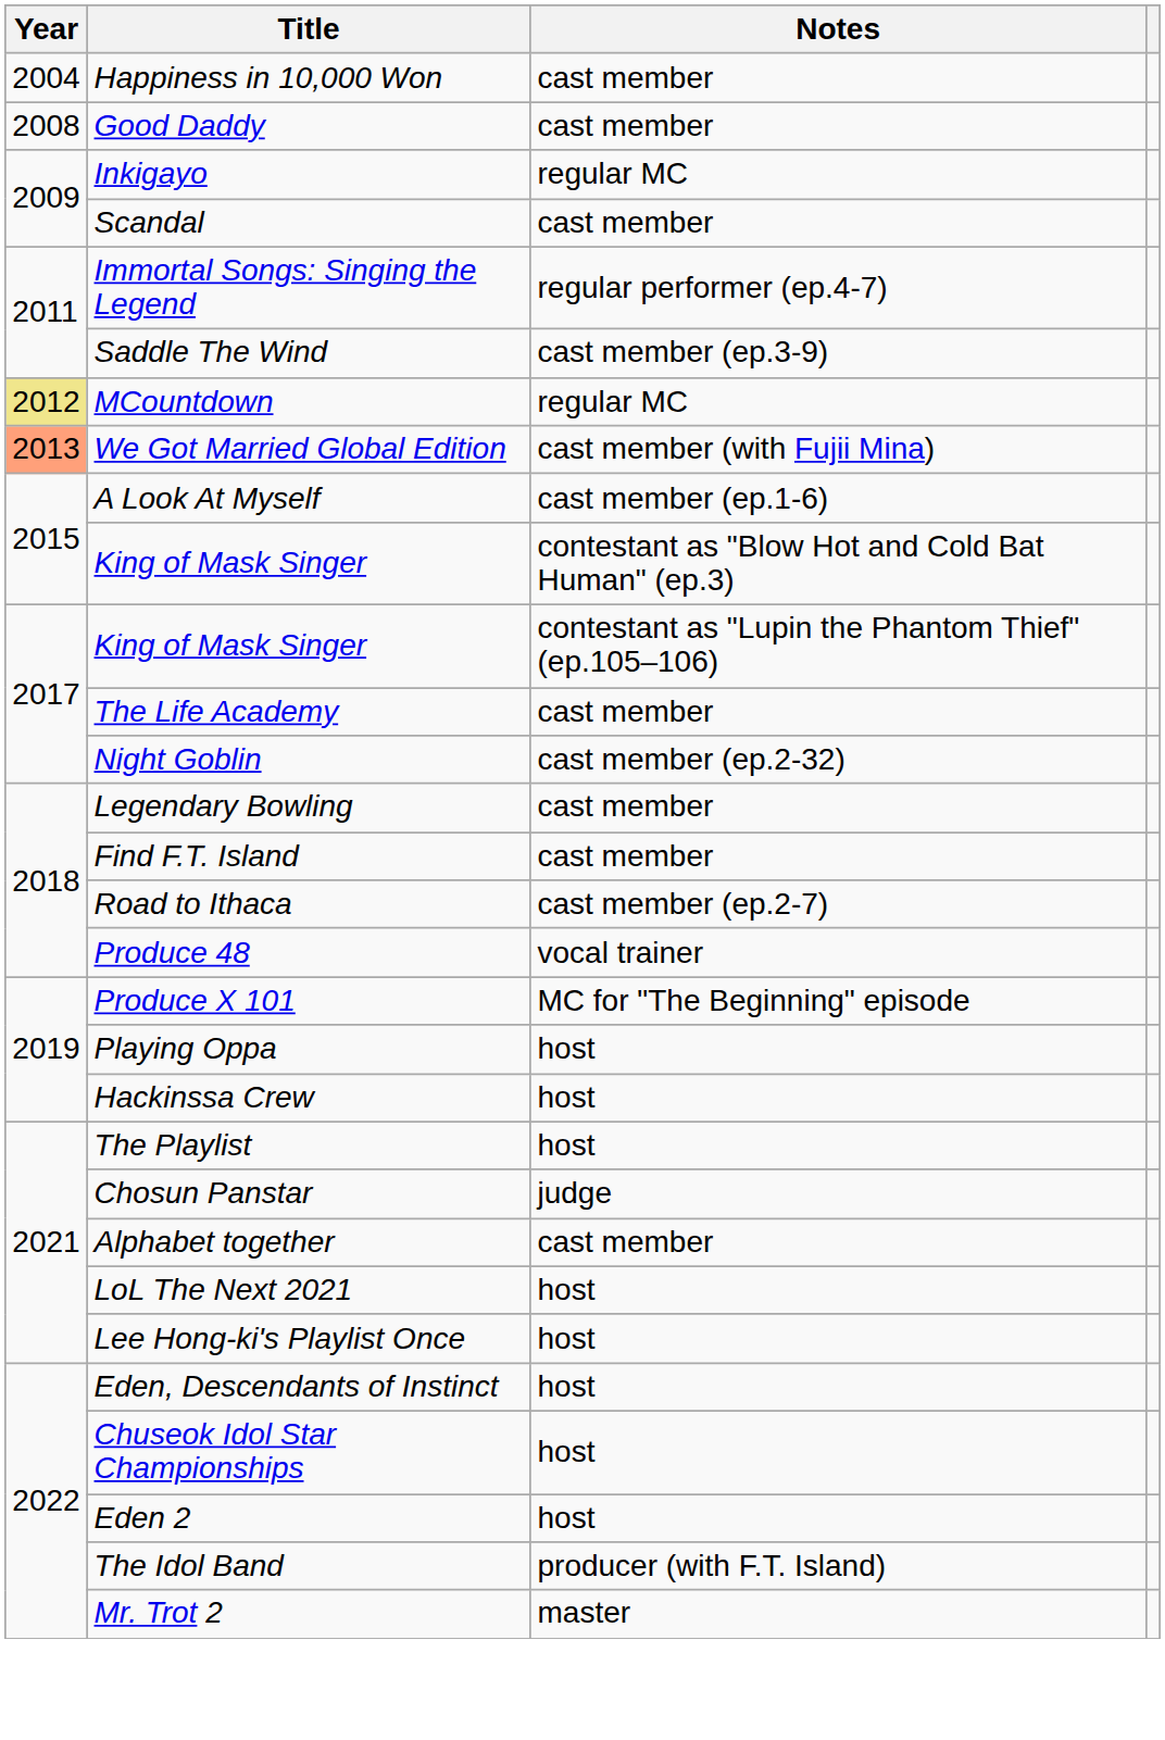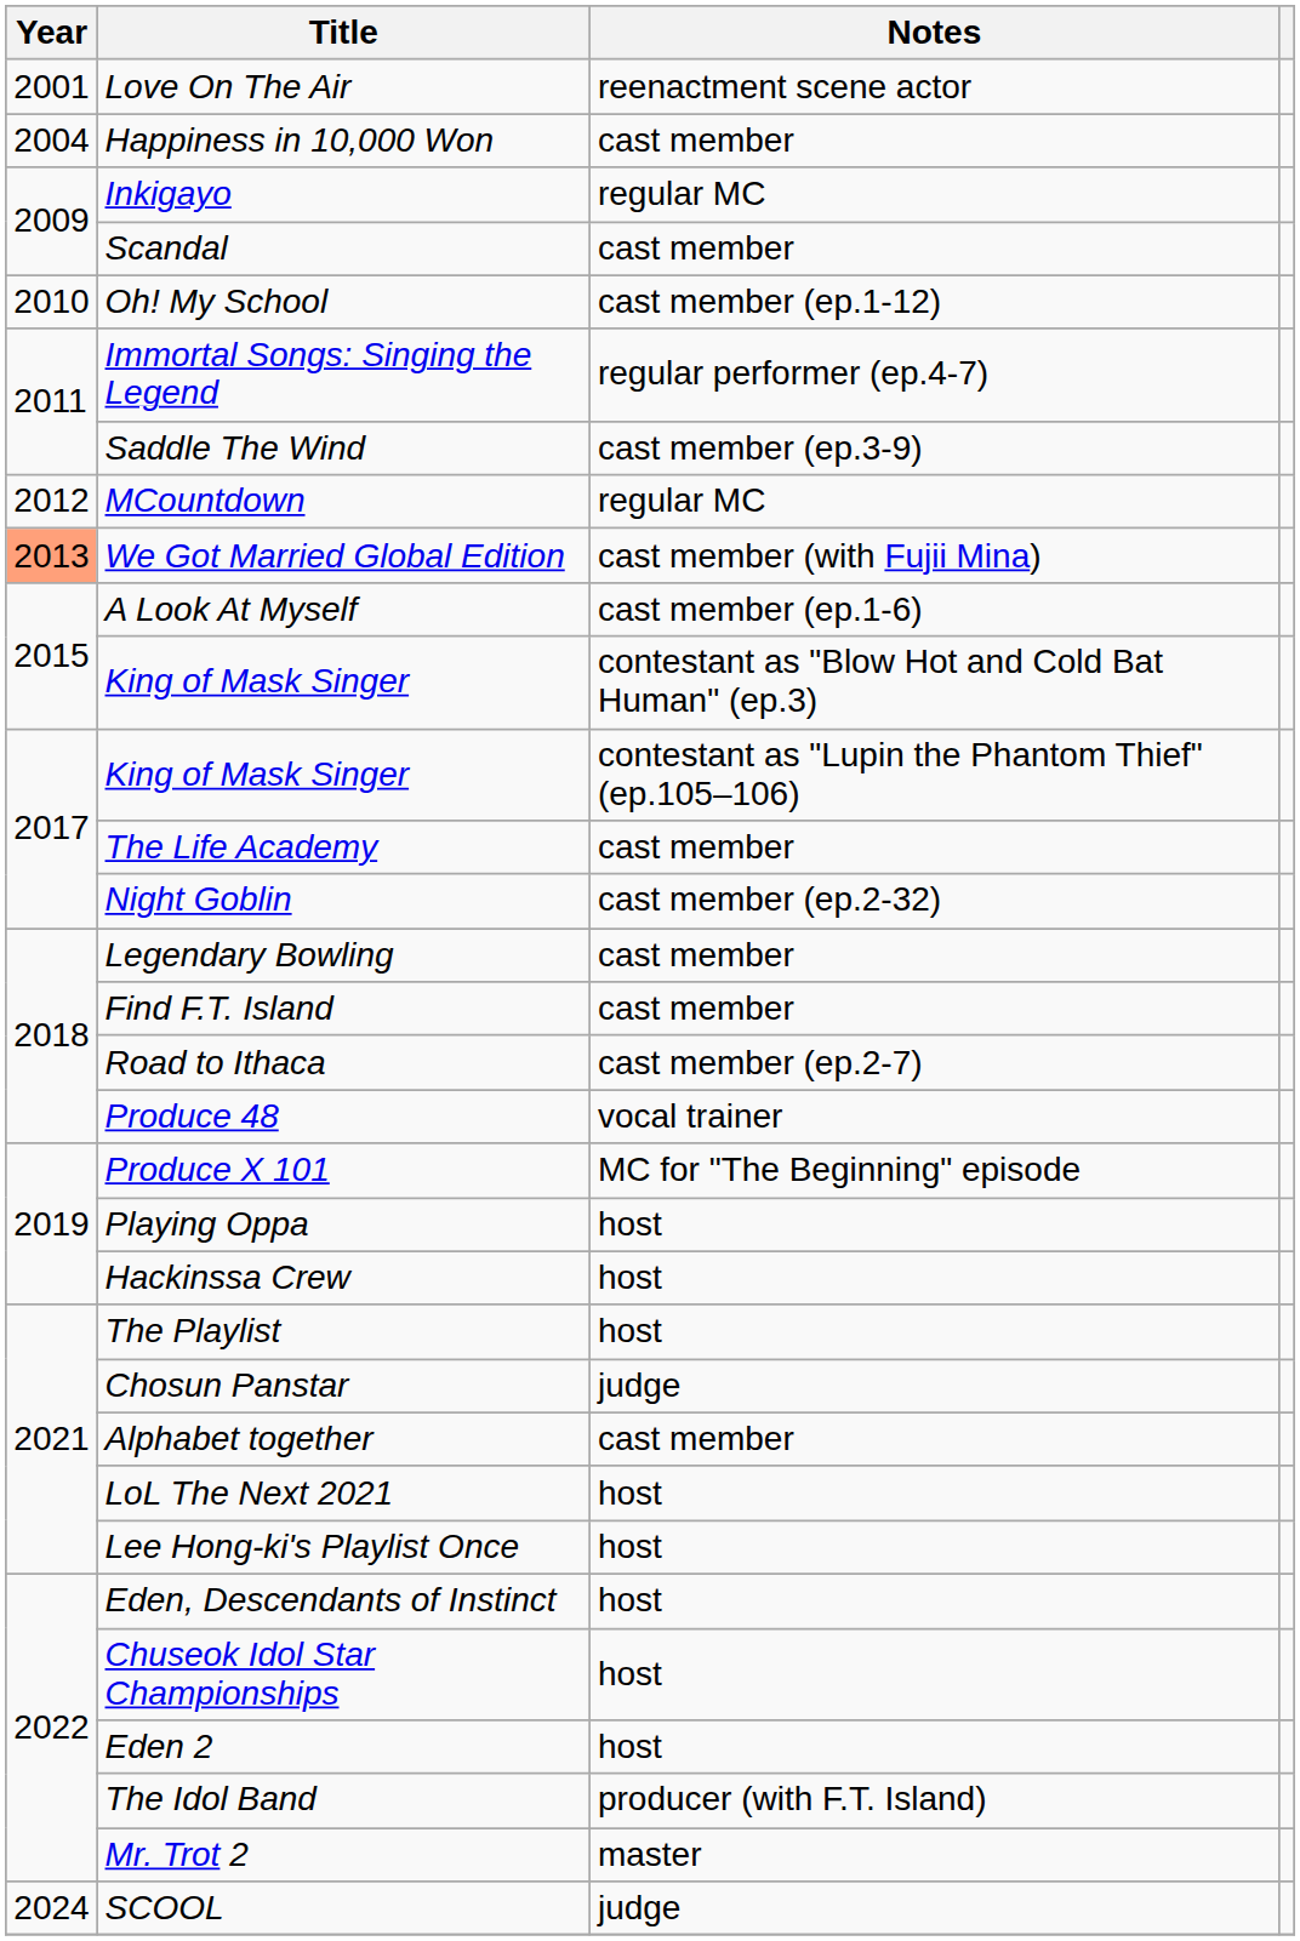 <table class="wikitable sortable">
 <tr>
 <th>Year</th>
 <th>Title</th>
 <th>Notes</th>
 <th></th>
 </tr>
 <tr>
-<td>2004</td>
-<td><em>Happiness in 10,000 Won</em></td>
-<td>cast member</td>
+<td>2001</td>
+<td><em>Love On The Air</em></td>
+<td>reenactment scene actor</td>
 <td></td>
 </tr>
 <tr>
-<td>2008</td>
-<td><em><a href='#'>Good Daddy</a></em></td>
+<td>2004</td>
+<td><em>Happiness in 10,000 Won</em></td>
 <td>cast member</td>
 <td></td>
 </tr>
 <tr>
 <td rowspan=2>2009</td>
 <td><em><a href='#'>Inkigayo</a></em></td>
 <td>regular MC</td>
 <td></td>
 </tr>
 <tr>
 <td><em>Scandal</em></td>
 <td>cast member</td>
 <td></td>
 </tr>
 <tr>
+<td>2010</td>
+<td><em>Oh! My School</em></td>
+<td>cast member (ep.1-12)</td>
+<td></td>
+</tr>
+<tr>
 <td rowspan=2>2011</td>
 <td><em><a href='#'>Immortal Songs: Singing the Legend</a></em></td>
 <td>regular performer (ep.4-7)</td>
 <td></td>
 </tr>
 <tr>
 <td><em>Saddle The Wind</em></td>
 <td>cast member (ep.3-9)</td>
 <td></td>
 </tr>
 <tr>
-<td style="background: khaki;">2012</td>
+<td>2012</td>
 <td><em><a href='#'>MCountdown</a></em></td>
 <td>regular MC</td>
 <td></td>
 </tr>
 <tr>
 <td style="background: lightsalmon;">2013</td>
 <td><em><a href='#'>We Got Married Global Edition</a></em></td>
 <td>cast member (with <a href='#'>Fujii Mina</a>)</td>
 <td></td>
 </tr>
 <tr>
 <td rowspan="2">2015</td>
 <td><em>A Look At Myself</em></td>
 <td>cast member (ep.1-6)</td>
 <td></td>
 </tr>
 <tr>
 <td><em><a href='#'>King of Mask Singer</a></em></td>
 <td>contestant as "Blow Hot and Cold Bat Human" (ep.3)</td>
 <td></td>
 </tr>
 <tr>
 <td rowspan="3">2017</td>
 <td><em><a href='#'>King of Mask Singer</a></em></td>
 <td>contestant as "Lupin the Phantom Thief" (ep.105–106)</td>
 <td></td>
 </tr>
 <tr>
 <td><em><a href='#'>The Life Academy</a></em></td>
 <td>cast member</td>
 <td></td>
 </tr>
 <tr>
 <td><em><a href='#'>Night Goblin</a></em></td>
 <td>cast member (ep.2-32)</td>
 <td></td>
 </tr>
 <tr>
 <td rowspan="4">2018</td>
 <td><em>Legendary Bowling</em></td>
 <td>cast member</td>
 <td></td>
 </tr>
 <tr>
 <td><em>Find F.T. Island</em></td>
 <td>cast member</td>
 <td></td>
 </tr>
 <tr>
 <td><em>Road to Ithaca</em></td>
 <td>cast member (ep.2-7)</td>
 <td></td>
 </tr>
 <tr>
 <td><em><a href='#'>Produce 48</a></em></td>
 <td>vocal trainer</td>
 <td></td>
 </tr>
 <tr>
 <td rowspan=3>2019</td>
 <td><em><a href='#'>Produce X 101</a></em></td>
 <td>MC for "The Beginning" episode</td>
 <td></td>
 </tr>
 <tr>
 <td><em>Playing Oppa</em></td>
 <td>host</td>
 <td></td>
 </tr>
 <tr>
 <td><em>Hackinssa Crew</em></td>
 <td>host</td>
 <td></td>
 </tr>
 <tr>
 <td rowspan=5>2021</td>
 <td><em>The Playlist</em></td>
 <td>host</td>
 <td></td>
 </tr>
 <tr>
 <td><em>Chosun Panstar</em></td>
 <td>judge</td>
 <td></td>
 </tr>
 <tr>
 <td><em>Alphabet together</em> </td>
 <td>cast member</td>
 <td></td>
 </tr>
 <tr>
 <td><em>LoL The Next 2021</em></td>
 <td>host</td>
 <td></td>
 </tr>
 <tr>
 <td><em>Lee Hong-ki's Playlist Once</em></td>
 <td>host</td>
 <td></td>
 </tr>
 <tr>
 <td rowspan=5>2022</td>
 <td><em>Eden, Descendants of Instinct</em></td>
 <td>host</td>
 <td></td>
 </tr>
 <tr>
 <td><em><a href='#'>Chuseok Idol Star Championships</a></em></td>
 <td>host</td>
 <td></td>
 </tr>
 <tr>
 <td><em>Eden 2</em></td>
 <td>host</td>
 <td></td>
 </tr>
 <tr>
 <td><em>The Idol Band</em></td>
 <td>producer (with F.T. Island)</td>
 <td></td>
 </tr>
 <tr>
 <td><em><a href='#'>Mr. Trot</a> 2</em></td>
 <td>master</td>
 <td></td>
 </tr>
 <tr>
+<td>2024</td>
+<td><em>SCOOL</em></td>
+<td>judge</td>
+<td></td>
+</tr>
+<tr>
 </tr>
 </table>
